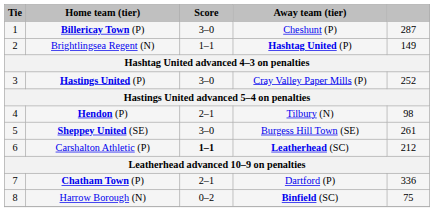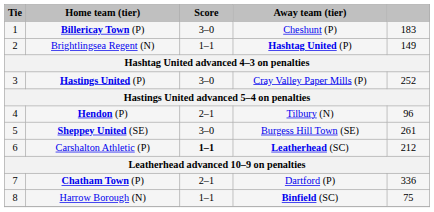 <table class="wikitable" style="width: 600px; background:WhiteSmoke; text-align:center; font-size:90%">
 <tr>
 <td scope="col" style="width:  5.00%; background:silver;"><strong>Tie</strong></td>
 <td scope="col" style="width: 36.25%; background:silver;"><strong>Home team (tier)</strong></td>
 <td scope="col" style="width: 12.50%; background:silver;"><strong>Score</strong></td>
 <td scope="col" style="width: 36.25%; background:silver;"><strong>Away team (tier)</strong></td>
 <td scope="col" style="width: 10.00%; background:silver;"><strong></strong></td>
 </tr>
 <tr>
 <td>1</td>
 <td><strong><a href='#'>Billericay Town</a></strong> (P)</td>
 <td>3–0</td>
 <td><a href='#'>Cheshunt</a> (P)</td>
-<td>287</td>
+<td>183</td>
 </tr>
 <tr>
 <td>2</td>
 <td><a href='#'>Brightlingsea Regent</a> (N)</td>
 <td>1–1</td>
 <td><strong><a href='#'>Hashtag United</a></strong> (P)</td>
 <td>149</td>
 </tr>
 <tr>
 <th colspan=5>Hashtag United advanced 4–3 on penalties</th>
 </tr>
 <tr>
 <td>3</td>
 <td><strong><a href='#'>Hastings United</a></strong> (P)</td>
 <td>3–0</td>
 <td><a href='#'>Cray Valley Paper Mills</a> (P)</td>
 <td>252</td>
 </tr>
 <tr>
 <th colspan=5>Hastings United advanced 5–4 on penalties</th>
 </tr>
 <tr>
 <td>4</td>
 <td><strong><a href='#'>Hendon</a></strong> (P)</td>
 <td>2–1</td>
 <td><a href='#'>Tilbury</a> (N)</td>
-<td>98</td>
+<td>96</td>
 </tr>
 <tr>
 <td>5</td>
 <td><strong><a href='#'>Sheppey United</a></strong> (SE)</td>
 <td>3–0</td>
 <td><a href='#'>Burgess Hill Town</a> (SE)</td>
 <td>261</td>
 </tr>
 <tr>
 <td>6</td>
 <td><a href='#'>Carshalton Athletic</a> (P)</td>
 <td><strong>1–1</strong></td>
 <td><strong><a href='#'>Leatherhead</a></strong> (SC)</td>
 <td>212</td>
 </tr>
 <tr>
 <th colspan=5>Leatherhead advanced 10–9 on penalties</th>
 </tr>
 <tr>
 <td>7</td>
 <td><strong><a href='#'>Chatham Town</a></strong> (P)</td>
 <td>2–1</td>
 <td><a href='#'>Dartford</a> (P)</td>
 <td>336</td>
 </tr>
 <tr>
 <td>8</td>
 <td><a href='#'>Harrow Borough</a> (N)</td>
-<td>0–2</td>
+<td>1–1</td>
 <td><strong><a href='#'>Binfield</a></strong> (SC)</td>
 <td>75</td>
 </tr>
 <tr>
 </tr>
 </table>
